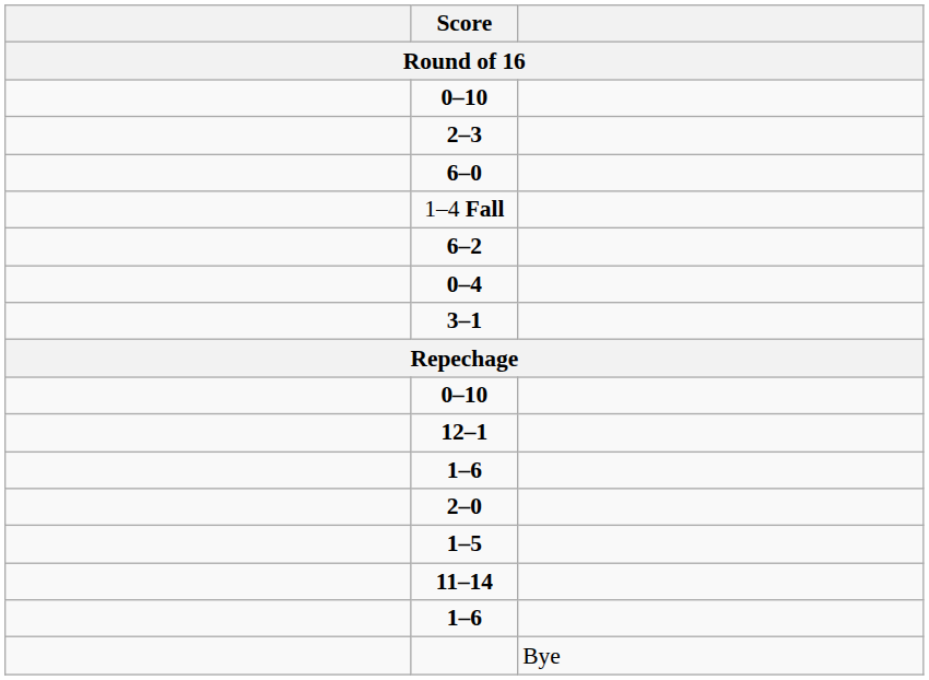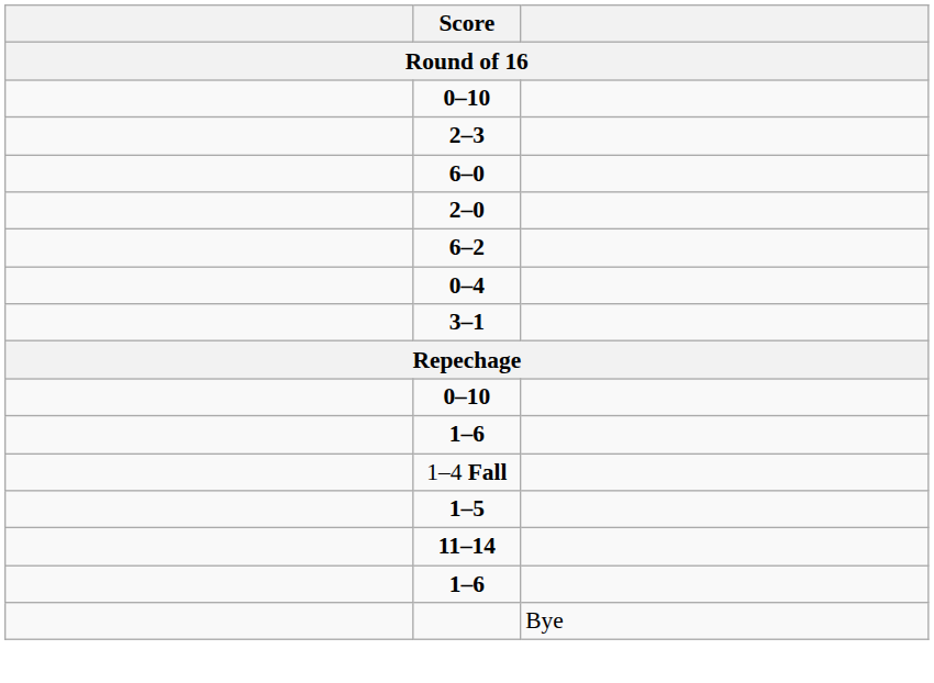 <table class="wikitable" style="text-align: left;">
 <tr>
 <th align="right" width="270"></th>
 <th width="65">Score</th>
 <th align="left" width="270"></th>
 </tr>
 <tr>
 <th colspan="3">Round of 16</th>
 </tr>
 <tr>
 <td></td>
 <td align=center><strong>0–10</strong></td>
 <td><strong></strong></td>
 </tr>
 <tr>
 <td></td>
 <td align=center><strong>2–3</strong></td>
 <td><strong></strong></td>
 </tr>
 <tr>
 <td><strong></strong></td>
 <td align=center><strong>6–0</strong></td>
 <td></td>
 </tr>
 <tr>
+<td><strong></strong></td>
+<td align=center><strong>2–0</strong></td>
 <td></td>
-<td align=center>1–4 <strong>Fall</strong></td>
-<td><strong></strong></td>
 </tr>
 <tr>
 <td><strong></strong></td>
 <td align=center><strong>6–2</strong></td>
 <td></td>
 </tr>
 <tr>
 <td></td>
 <td align=center><strong>0–4</strong></td>
 <td><strong></strong></td>
 </tr>
 <tr>
 <td><strong></strong></td>
 <td align=center><strong>3–1</strong></td>
 <td></td>
 </tr>
 <tr>
 <th colspan="3">Repechage</th>
 </tr>
 <tr>
 <td></td>
 <td align=center><strong>0–10</strong></td>
 <td><strong></strong></td>
 </tr>
 <tr>
-<td><strong></strong></td>
-<td align=center><strong>12–1</strong></td>
-<td></td>
-</tr>
-<tr>
 <td></td>
 <td align=center><strong>1–6</strong></td>
 <td><strong></strong></td>
 </tr>
 <tr>
+<td></td>
+<td align=center>1–4 <strong>Fall</strong></td>
 <td><strong></strong></td>
-<td align=center><strong>2–0</strong></td>
-<td></td>
 </tr>
 <tr>
 <td></td>
 <td align=center><strong>1–5</strong></td>
 <td><strong></strong></td>
 </tr>
 <tr>
 <td></td>
 <td align=center><strong>11–14</strong></td>
 <td><strong></strong></td>
 </tr>
 <tr>
 <td></td>
 <td align=center><strong>1–6</strong></td>
 <td><strong></strong></td>
 </tr>
 <tr>
 <td><strong></strong></td>
 <td></td>
 <td>Bye</td>
 </tr>
 </table>
